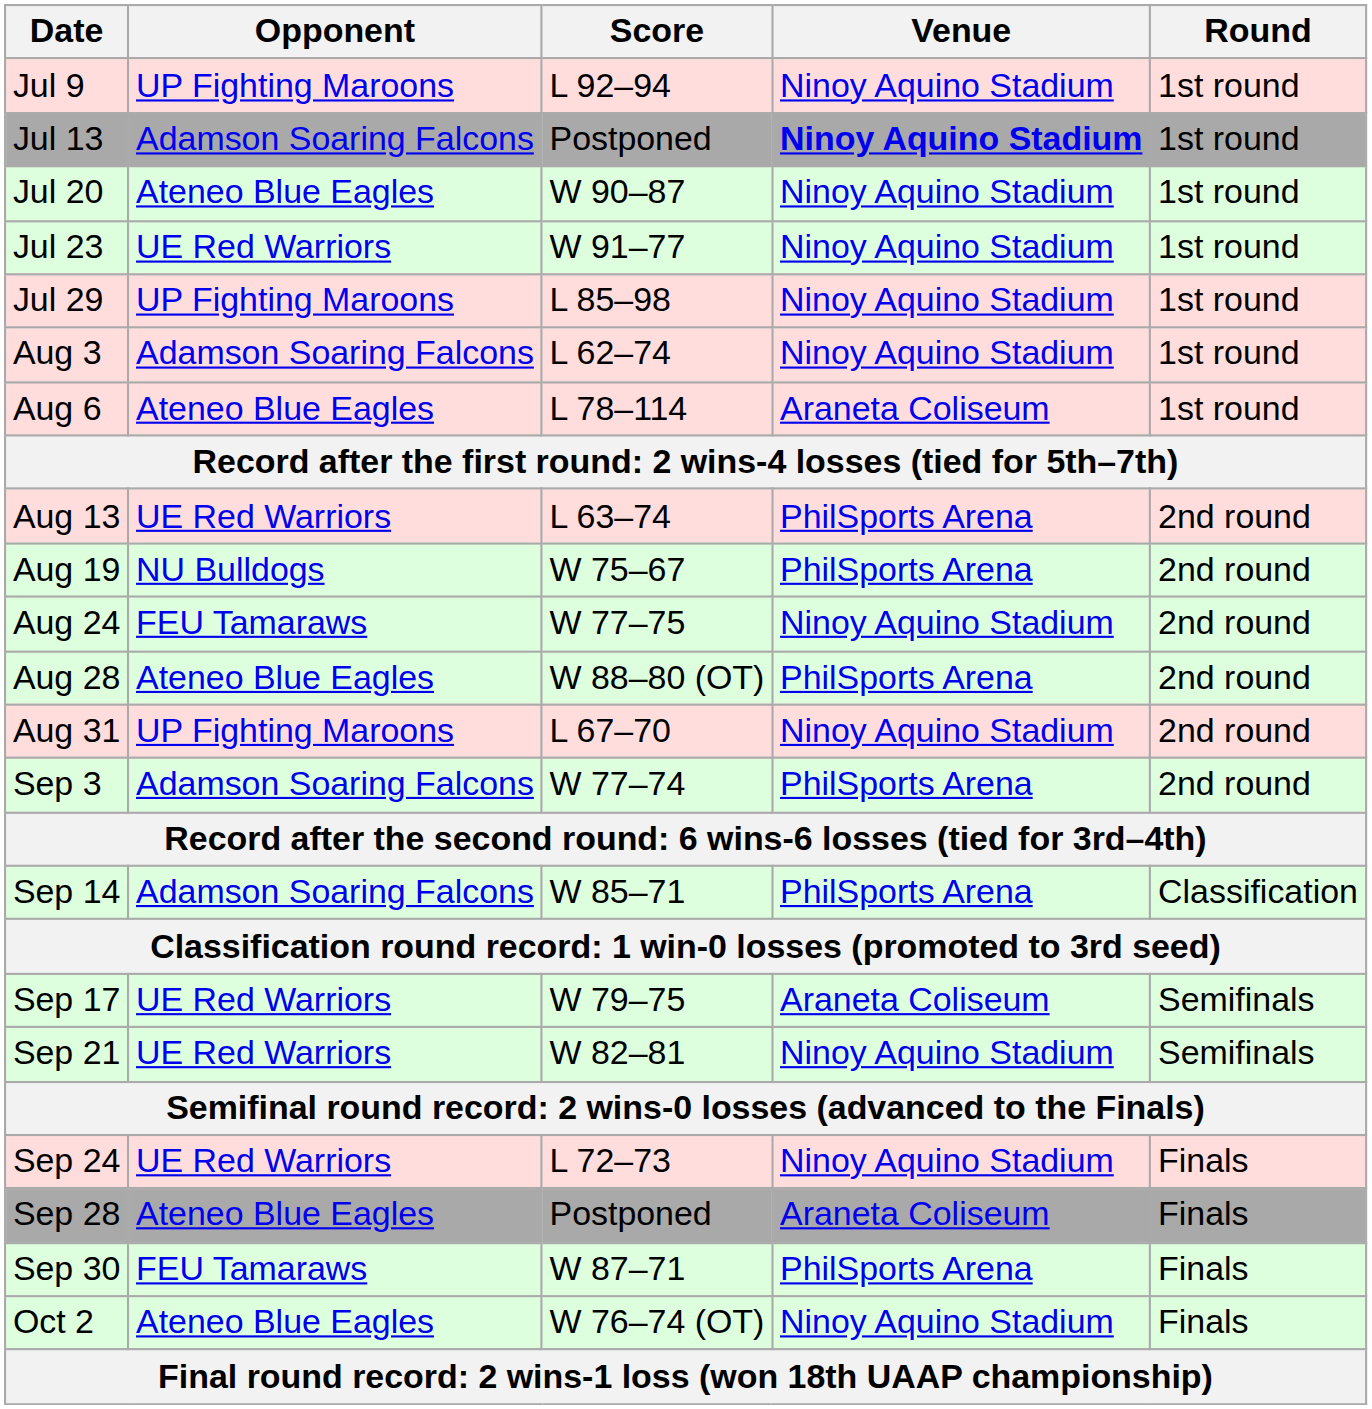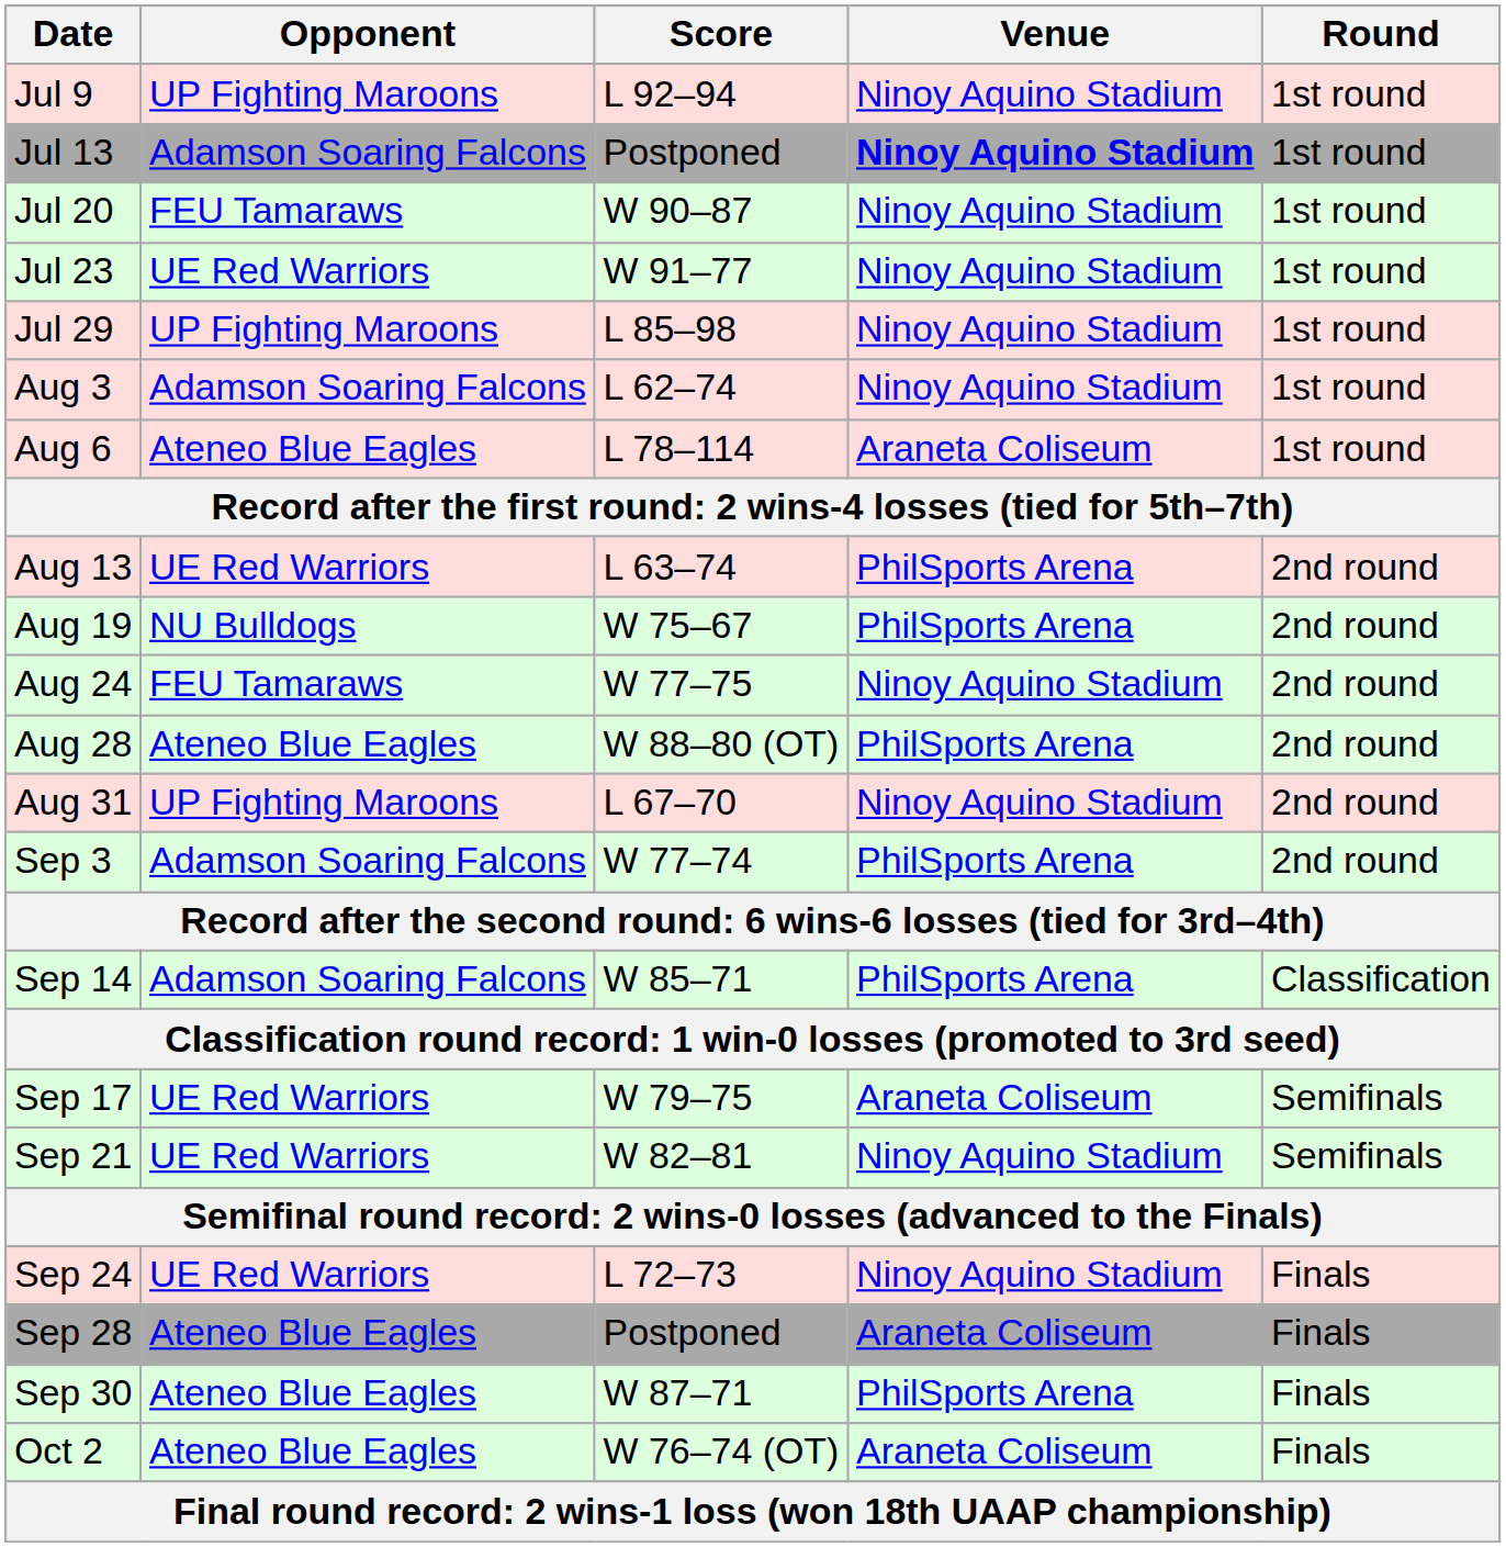 <table class="wikitable">
 <tr>
 <th>Date</th>
 <th>Opponent</th>
 <th>Score</th>
 <th>Venue</th>
 <th>Round</th>
 </tr>
 <tr style="background:#fdd;">
 <td>Jul 9</td>
 <td><a href='#'>UP Fighting Maroons</a></td>
 <td>L 92–94</td>
 <td><a href='#'>Ninoy Aquino Stadium</a></td>
 <td>1st round</td>
 </tr>
 <tr style="background:darkGrey;">
 <td>Jul 13</td>
 <td><a href='#'>Adamson Soaring Falcons</a></td>
 <td>Postponed</td>
 <td><strong><a href='#'>Ninoy Aquino Stadium</a></strong></td>
 <td>1st round</td>
 </tr>
 <tr style="background:#dfd;">
 <td>Jul 20</td>
-<td><a href='#'>Ateneo Blue Eagles</a></td>
+<td><a href='#'>FEU Tamaraws</a></td>
 <td>W 90–87</td>
 <td><a href='#'>Ninoy Aquino Stadium</a></td>
 <td>1st round</td>
 </tr>
 <tr style="background:#dfd;">
 <td>Jul 23</td>
 <td><a href='#'>UE Red Warriors</a></td>
 <td>W 91–77</td>
 <td><a href='#'>Ninoy Aquino Stadium</a></td>
 <td>1st round</td>
 </tr>
 <tr style="background:#fdd;">
 <td>Jul 29</td>
 <td><a href='#'>UP Fighting Maroons</a></td>
 <td>L 85–98</td>
 <td><a href='#'>Ninoy Aquino Stadium</a></td>
 <td>1st round</td>
 </tr>
 <tr style="background:#fdd;">
 <td>Aug 3</td>
 <td><a href='#'>Adamson Soaring Falcons</a></td>
 <td>L 62–74</td>
 <td><a href='#'>Ninoy Aquino Stadium</a></td>
 <td>1st round</td>
 </tr>
 <tr style="background:#fdd;">
 <td>Aug 6</td>
 <td><a href='#'>Ateneo Blue Eagles</a></td>
 <td>L 78–114</td>
 <td><a href='#'>Araneta Coliseum</a></td>
 <td>1st round</td>
 </tr>
 <tr>
 <th colspan="5">Record after the first round: 2 wins-4 losses (tied for 5th–7th)</th>
 </tr>
 <tr style="background:#fdd;">
 <td>Aug 13</td>
 <td><a href='#'>UE Red Warriors</a></td>
 <td>L 63–74</td>
 <td><a href='#'>PhilSports Arena</a></td>
 <td>2nd round</td>
 </tr>
 <tr style="background:#dfd;">
 <td>Aug 19</td>
 <td><a href='#'>NU Bulldogs</a></td>
 <td>W 75–67</td>
 <td><a href='#'>PhilSports Arena</a></td>
 <td>2nd round</td>
 </tr>
 <tr style="background:#dfd;">
 <td>Aug 24</td>
 <td><a href='#'>FEU Tamaraws</a></td>
 <td>W 77–75</td>
 <td><a href='#'>Ninoy Aquino Stadium</a></td>
 <td>2nd round</td>
 </tr>
 <tr style="background:#dfd;">
 <td>Aug 28</td>
 <td><a href='#'>Ateneo Blue Eagles</a></td>
 <td>W 88–80 (OT)</td>
 <td><a href='#'>PhilSports Arena</a></td>
 <td>2nd round</td>
 </tr>
 <tr style="background:#fdd;">
 <td>Aug 31</td>
 <td><a href='#'>UP Fighting Maroons</a></td>
 <td>L 67–70</td>
 <td><a href='#'>Ninoy Aquino Stadium</a></td>
 <td>2nd round</td>
 </tr>
 <tr style="background:#dfd;">
 <td>Sep 3</td>
 <td><a href='#'>Adamson Soaring Falcons</a></td>
 <td>W 77–74</td>
 <td><a href='#'>PhilSports Arena</a></td>
 <td>2nd round</td>
 </tr>
 <tr>
 <th colspan="5">Record after the second round: 6 wins-6 losses (tied for 3rd–4th)</th>
 </tr>
 <tr style="background:#dfd;">
 <td>Sep 14</td>
 <td><a href='#'>Adamson Soaring Falcons</a></td>
 <td>W 85–71</td>
 <td><a href='#'>PhilSports Arena</a></td>
 <td>Classification</td>
 </tr>
 <tr>
 <th colspan="5">Classification round record: 1 win-0 losses (promoted to 3rd seed)</th>
 </tr>
 <tr style="background:#dfd;">
 <td>Sep 17</td>
 <td><a href='#'>UE Red Warriors</a></td>
 <td>W 79–75</td>
 <td><a href='#'>Araneta Coliseum</a></td>
 <td>Semifinals</td>
 </tr>
 <tr style="background:#dfd;">
 <td>Sep 21</td>
 <td><a href='#'>UE Red Warriors</a></td>
 <td>W 82–81</td>
 <td><a href='#'>Ninoy Aquino Stadium</a></td>
 <td>Semifinals</td>
 </tr>
 <tr>
 <th colspan="5">Semifinal round record: 2 wins-0 losses (advanced to the Finals)</th>
 </tr>
 <tr style="background:#fdd;">
 <td>Sep 24</td>
 <td><a href='#'>UE Red Warriors</a></td>
 <td>L 72–73</td>
 <td><a href='#'>Ninoy Aquino Stadium</a></td>
 <td>Finals</td>
 </tr>
 <tr style="background:darkGrey;">
 <td>Sep 28</td>
 <td><a href='#'>Ateneo Blue Eagles</a></td>
 <td>Postponed</td>
 <td><a href='#'>Araneta Coliseum</a></td>
 <td>Finals</td>
 </tr>
 <tr style="background:#dfd;">
 <td>Sep 30</td>
-<td><a href='#'>FEU Tamaraws</a></td>
+<td><a href='#'>Ateneo Blue Eagles</a></td>
 <td>W 87–71</td>
 <td><a href='#'>PhilSports Arena</a></td>
 <td>Finals</td>
 </tr>
 <tr style="background:#dfd;">
 <td>Oct 2</td>
 <td><a href='#'>Ateneo Blue Eagles</a></td>
 <td>W 76–74 (OT)</td>
-<td><a href='#'>Ninoy Aquino Stadium</a></td>
+<td><a href='#'>Araneta Coliseum</a></td>
 <td>Finals</td>
 </tr>
 <tr>
 <th colspan="5">Final round record: 2 wins-1 loss (won 18th UAAP championship)</th>
 </tr>
 </table>
